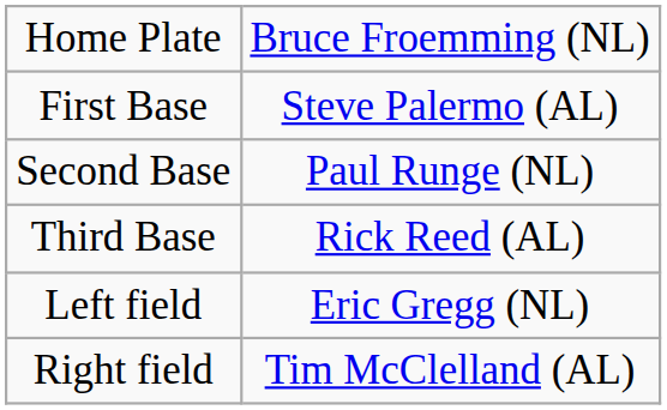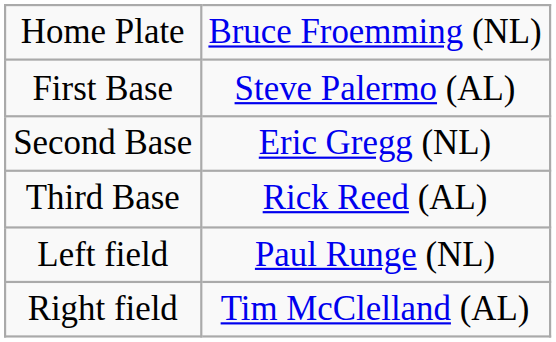 <table class="wikitable" style="font-size: 100%; text-align:center;">
 <tr>
 <td>Home Plate</td>
 <td><a href='#'>Bruce Froemming</a> (NL)</td>
 </tr>
 <tr>
 <td>First Base</td>
 <td><a href='#'>Steve Palermo</a> (AL)</td>
 </tr>
 <tr>
 <td>Second Base</td>
-<td><a href='#'>Paul Runge</a> (NL)</td>
+<td><a href='#'>Eric Gregg</a> (NL)</td>
 </tr>
 <tr>
 <td>Third Base</td>
 <td><a href='#'>Rick Reed</a> (AL)</td>
 </tr>
 <tr>
 <td>Left field</td>
-<td><a href='#'>Eric Gregg</a> (NL)</td>
+<td><a href='#'>Paul Runge</a> (NL)</td>
 </tr>
 <tr>
 <td>Right field</td>
 <td><a href='#'>Tim McClelland</a> (AL)</td>
 </tr>
 </table>
